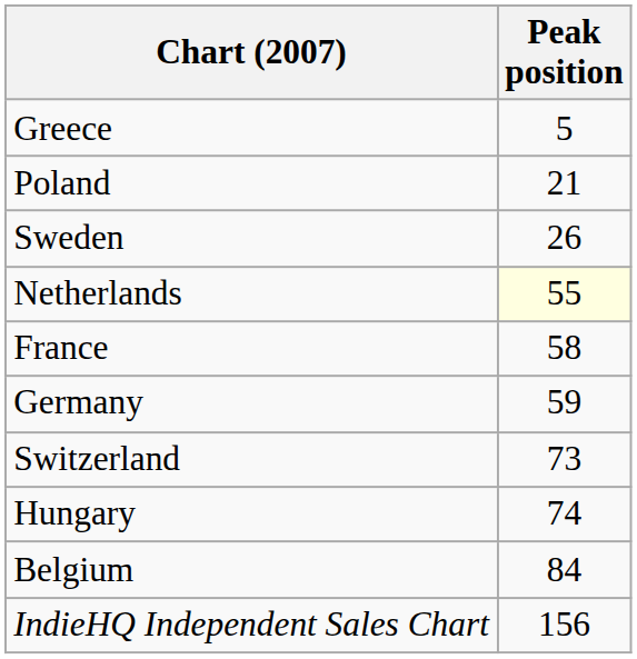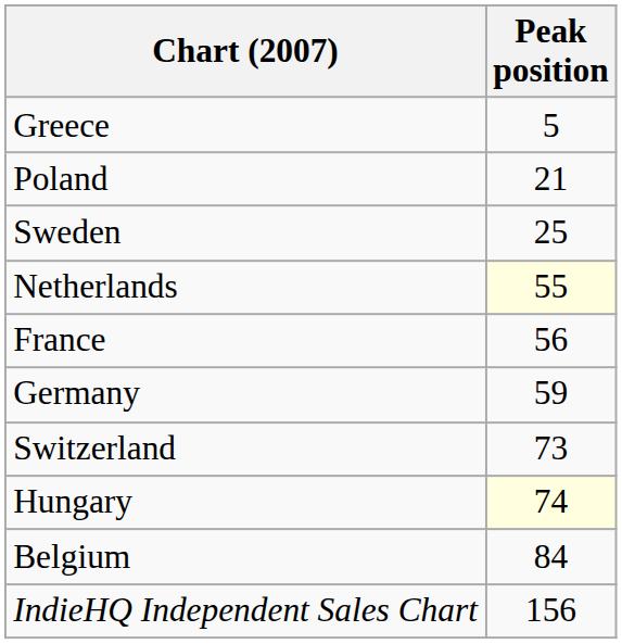 <table class="wikitable">
 <tr>
 <th align="left">Chart (2007)</th>
 <th align="center">Peak<br>position</th>
 </tr>
 <tr>
 <td align="left">Greece</td>
 <td align="center">5</td>
 </tr>
 <tr>
 <td align="left">Poland</td>
 <td align="center">21</td>
 </tr>
 <tr>
 <td align="left">Sweden</td>
-<td align="center">26</td>
+<td align="center">25</td>
 </tr>
 <tr>
 <td align="left">Netherlands</td>
 <td align="center" style="background: lightyellow;">55</td>
 </tr>
 <tr>
 <td align="left">France</td>
-<td align="center">58</td>
+<td align="center">56</td>
 </tr>
 <tr>
 <td align="left">Germany</td>
 <td align="center">59</td>
 </tr>
 <tr>
 <td align="left">Switzerland</td>
 <td align="center">73</td>
 </tr>
 <tr>
 <td align="left">Hungary</td>
-<td align="center">74</td>
+<td align="center" style="background: lightyellow;">74</td>
 </tr>
 <tr>
 <td align="left">Belgium</td>
 <td align="center">84</td>
 </tr>
 <tr>
 <td align="left"><em>IndieHQ Independent Sales Chart</em></td>
 <td align="center">156</td>
 </tr>
 </table>
